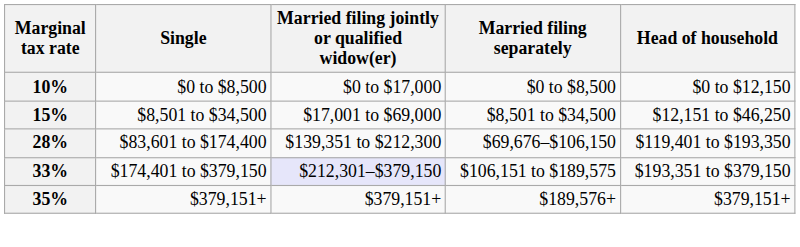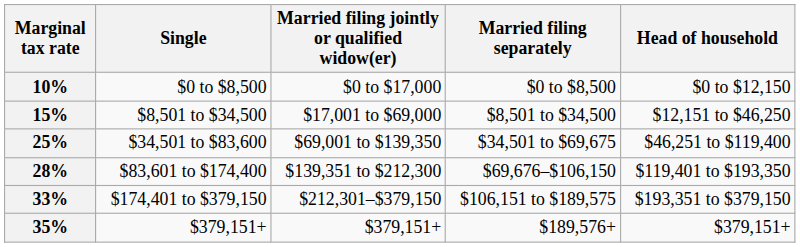 <table class=wikitable style="text-align:right">
 <tr>
 <th width=75>Marginal tax rate</th>
 <th width=150>Single</th>
 <th width=150>Married filing jointly or qualified widow(er)</th>
 <th width=150>Married filing separately</th>
 <th width=150>Head of household</th>
 </tr>
 <tr>
 <th>10%</th>
 <td>$0 to $8,500</td>
 <td>$0 to $17,000</td>
 <td>$0 to $8,500</td>
 <td>$0 to $12,150</td>
 </tr>
 <tr>
 <th>15%</th>
 <td>$8,501 to $34,500</td>
 <td>$17,001 to $69,000</td>
 <td>$8,501 to $34,500</td>
 <td>$12,151 to $46,250</td>
 </tr>
 <tr>
+<th>25%</th>
+<td>$34,501 to $83,600</td>
+<td>$69,001 to $139,350</td>
+<td>$34,501 to $69,675</td>
+<td>$46,251 to $119,400</td>
+</tr>
+<tr>
 <th>28%</th>
 <td>$83,601 to $174,400</td>
 <td>$139,351 to $212,300</td>
 <td>$69,676–$106,150</td>
 <td>$119,401 to $193,350</td>
 </tr>
 <tr>
 <th>33%</th>
 <td>$174,401 to $379,150</td>
-<td style="background: lavender;">$212,301–$379,150</td>
+<td>$212,301–$379,150</td>
 <td>$106,151 to $189,575</td>
 <td>$193,351 to $379,150</td>
 </tr>
 <tr>
 <th>35%</th>
 <td>$379,151+</td>
 <td>$379,151+</td>
 <td>$189,576+</td>
 <td>$379,151+</td>
 </tr>
 </table>
